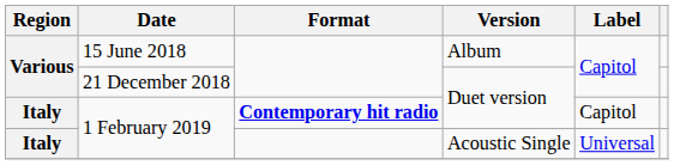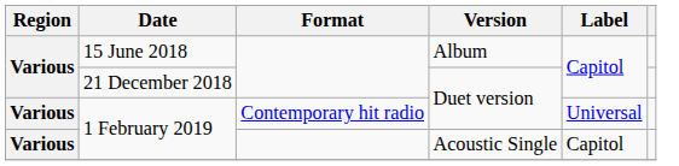 <table class="wikitable plainrowheaders">
 <tr>
 <th scope="col">Region</th>
 <th scope="col">Date</th>
 <th scope="col">Format</th>
 <th scope="col">Version</th>
 <th scope="col">Label</th>
 <th scope="col"></th>
 </tr>
 <tr>
 <th rowspan="2" scope="row">Various</th>
 <td>15 June 2018</td>
 <td rowspan="2"></td>
 <td>Album</td>
 <td rowspan="2"><a href='#'>Capitol</a></td>
 <td></td>
 </tr>
 <tr>
 <td>21 December 2018</td>
 <td rowspan="2">Duet version</td>
 <td></td>
 </tr>
 <tr>
-<th scope="row">Italy</th>
+<th rowspan="1" scope="row">Various</th>
 <td rowspan="2">1 February 2019</td>
-<td><strong><a href='#'>Contemporary hit radio</a></strong></td>
-<td>Capitol</td>
+<td><a href='#'>Contemporary hit radio</a></td>
+<td><a href='#'>Universal</a></td>
 <td></td>
 </tr>
 <tr>
-<th scope="row">Italy</th>
+<th rowspan="1" scope="row">Various</th>
 <td></td>
 <td rowspan="1">Acoustic Single</td>
-<td><a href='#'>Universal</a></td>
+<td>Capitol</td>
 <td></td>
 </tr>
 <tr>
 </tr>
 </table>
